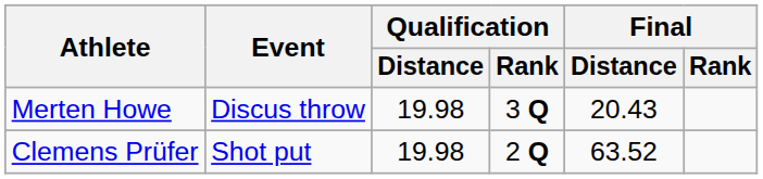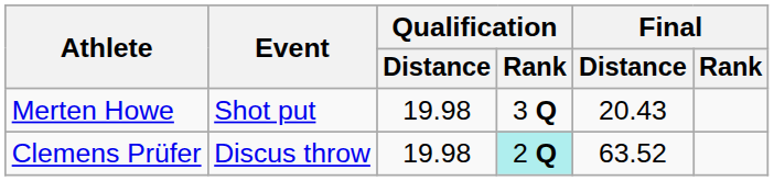 <table class="wikitable" style="font-size:90%">
 <tr>
 <th rowspan=2>Athlete</th>
 <th rowspan=2>Event</th>
 <th colspan=2>Qualification</th>
 <th colspan=2>Final</th>
 </tr>
 <tr style="font-size:95%">
 <th>Distance</th>
 <th>Rank</th>
 <th>Distance</th>
 <th>Rank</th>
 </tr>
 <tr align=center>
 <td align=left><a href='#'>Merten Howe</a></td>
-<td align=left><a href='#'>Discus throw</a></td>
+<td align=left><a href='#'>Shot put</a></td>
 <td>19.98</td>
 <td>3 <strong>Q</strong></td>
 <td>20.43</td>
 <td></td>
 </tr>
 <tr align=center>
 <td align=left><a href='#'>Clemens Prüfer</a></td>
-<td align=left><a href='#'>Shot put</a></td>
+<td align=left><a href='#'>Discus throw</a></td>
 <td>19.98</td>
-<td>2 <strong>Q</strong></td>
+<td style="background: paleturquoise;">2 <strong>Q</strong></td>
 <td>63.52</td>
 <td></td>
 </tr>
 </table>
